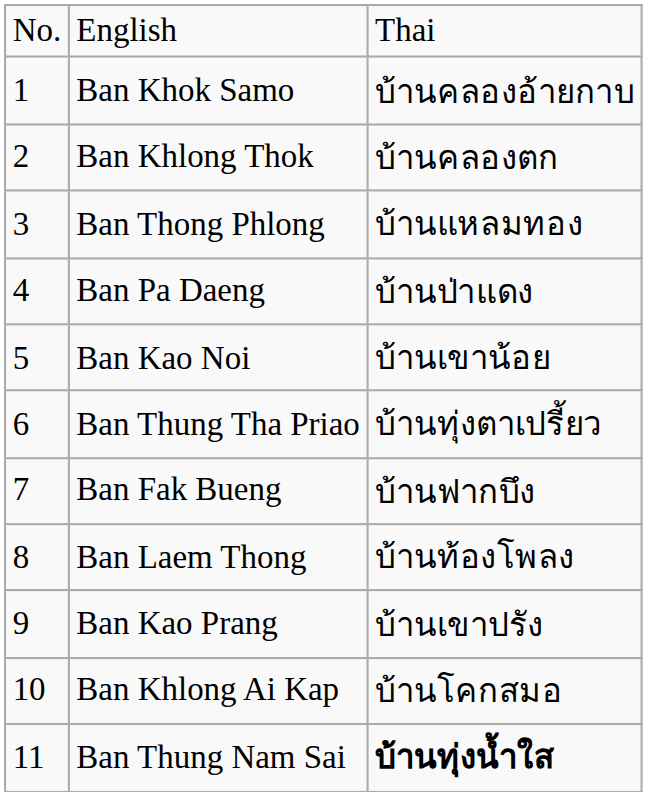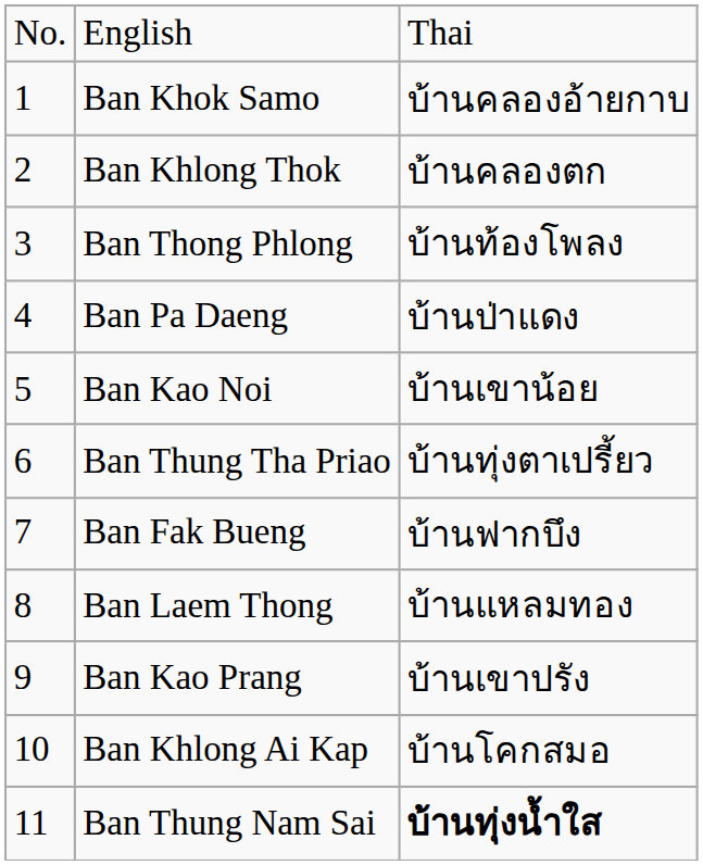 <table class="wikitable">
 <tr>
 <td>No.</td>
 <td>English</td>
 <td>Thai</td>
 </tr>
 <tr>
 <td>1</td>
 <td>Ban Khok Samo</td>
 <td>บ้านคลองอ้ายกาบ</td>
 </tr>
 <tr>
 <td>2</td>
 <td>Ban Khlong Thok</td>
 <td>บ้านคลองตก</td>
 </tr>
 <tr>
 <td>3</td>
 <td>Ban Thong Phlong</td>
-<td>บ้านแหลมทอง</td>
+<td>บ้านท้องโพลง</td>
 </tr>
 <tr>
 <td>4</td>
 <td>Ban Pa Daeng</td>
 <td>บ้านป่าแดง</td>
 </tr>
 <tr>
 <td>5</td>
 <td>Ban Kao Noi</td>
 <td>บ้านเขาน้อย</td>
 </tr>
 <tr>
 <td>6</td>
 <td>Ban Thung Tha Priao</td>
 <td>บ้านทุ่งตาเปรี้ยว</td>
 </tr>
 <tr>
 <td>7</td>
 <td>Ban Fak Bueng</td>
 <td>บ้านฟากบึง</td>
 </tr>
 <tr>
 <td>8</td>
 <td>Ban Laem Thong</td>
-<td>บ้านท้องโพลง</td>
+<td>บ้านแหลมทอง</td>
 </tr>
 <tr>
 <td>9</td>
 <td>Ban Kao Prang</td>
 <td>บ้านเขาปรัง</td>
 </tr>
 <tr>
 <td>10</td>
 <td>Ban Khlong Ai Kap</td>
 <td>บ้านโคกสมอ</td>
 </tr>
 <tr>
 <td>11</td>
 <td>Ban Thung Nam Sai</td>
 <td><strong>บ้านทุ่งน้ำใส</strong></td>
 </tr>
 </table>
